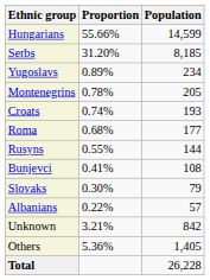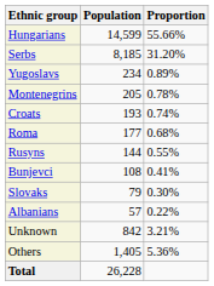 <table class="wikitable">
 <tr>
 <th>Ethnic group</th>
+<th>Population</th>
 <th>Proportion</th>
-<th>Population</th>
 </tr>
 <tr>
 <td style="background:#F5F5DC;"><a href='#'>Hungarians</a></td>
+<td align="right">14,599</td>
 <td>55.66%</td>
-<td align="right">14,599</td>
 </tr>
 <tr>
 <td style="background:#F5F5DC;"><a href='#'>Serbs</a></td>
+<td align="right">8,185</td>
 <td>31.20%</td>
-<td align="right">8,185</td>
 </tr>
 <tr>
 <td style="background:#F5F5DC;"><a href='#'>Yugoslavs</a></td>
+<td align="right">234</td>
 <td>0.89%</td>
-<td align="right">234</td>
 </tr>
 <tr>
 <td style="background:#F5F5DC;"><a href='#'>Montenegrins</a></td>
+<td align="right">205</td>
 <td>0.78%</td>
-<td align="right">205</td>
 </tr>
 <tr>
 <td style="background:#F5F5DC;"><a href='#'>Croats</a></td>
+<td align="right">193</td>
 <td>0.74%</td>
-<td align="right">193</td>
 </tr>
 <tr>
 <td style="background:#F5F5DC;"><a href='#'>Roma</a></td>
+<td align="right">177</td>
 <td>0.68%</td>
-<td align="right">177</td>
 </tr>
 <tr>
 <td style="background:#F5F5DC;"><a href='#'>Rusyns</a></td>
+<td align="right">144</td>
 <td>0.55%</td>
-<td align="right">144</td>
 </tr>
 <tr>
 <td style="background:#F5F5DC;"><a href='#'>Bunjevci</a></td>
+<td align="right">108</td>
 <td>0.41%</td>
-<td align="right">108</td>
 </tr>
 <tr>
 <td style="background:#F5F5DC;"><a href='#'>Slovaks</a></td>
+<td align="right">79</td>
 <td>0.30%</td>
-<td align="right">79</td>
 </tr>
 <tr>
 <td style="background:#F5F5DC;"><a href='#'>Albanians</a></td>
+<td align="right">57</td>
 <td>0.22%</td>
-<td align="right">57</td>
 </tr>
 <tr>
 <td style="background:#F5F5DC;">Unknown</td>
+<td align="right">842</td>
 <td>3.21%</td>
-<td align="right">842</td>
 </tr>
 <tr>
 <td style="background:#F5F5DC;">Others</td>
+<td align="right">1,405</td>
 <td>5.36%</td>
-<td align="right">1,405</td>
 </tr>
 <tr class="sortbottom">
 <td style="background:#F0F0F0;"><strong>Total</strong></td>
+<td align="right">26,228</td>
 <td></td>
-<td align="right">26,228</td>
 </tr>
 </table>
